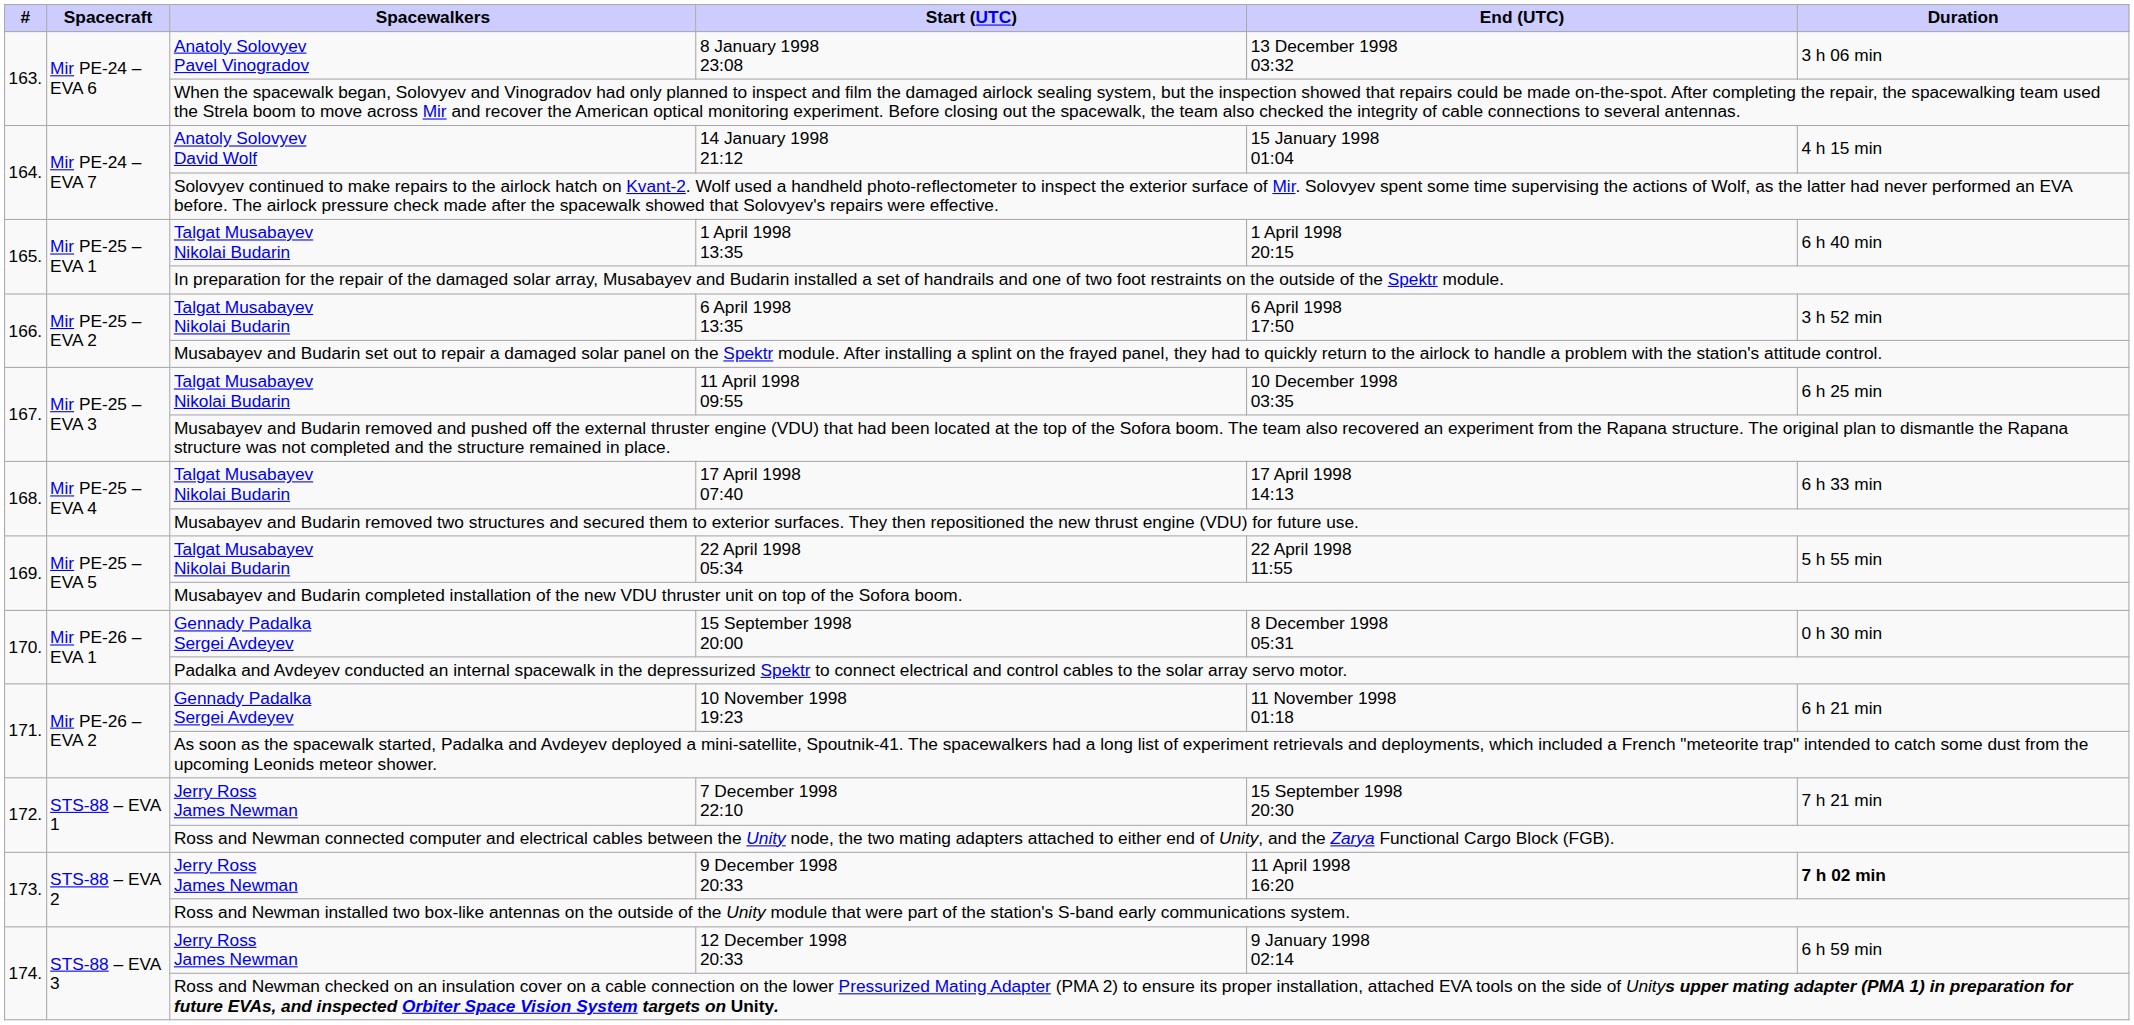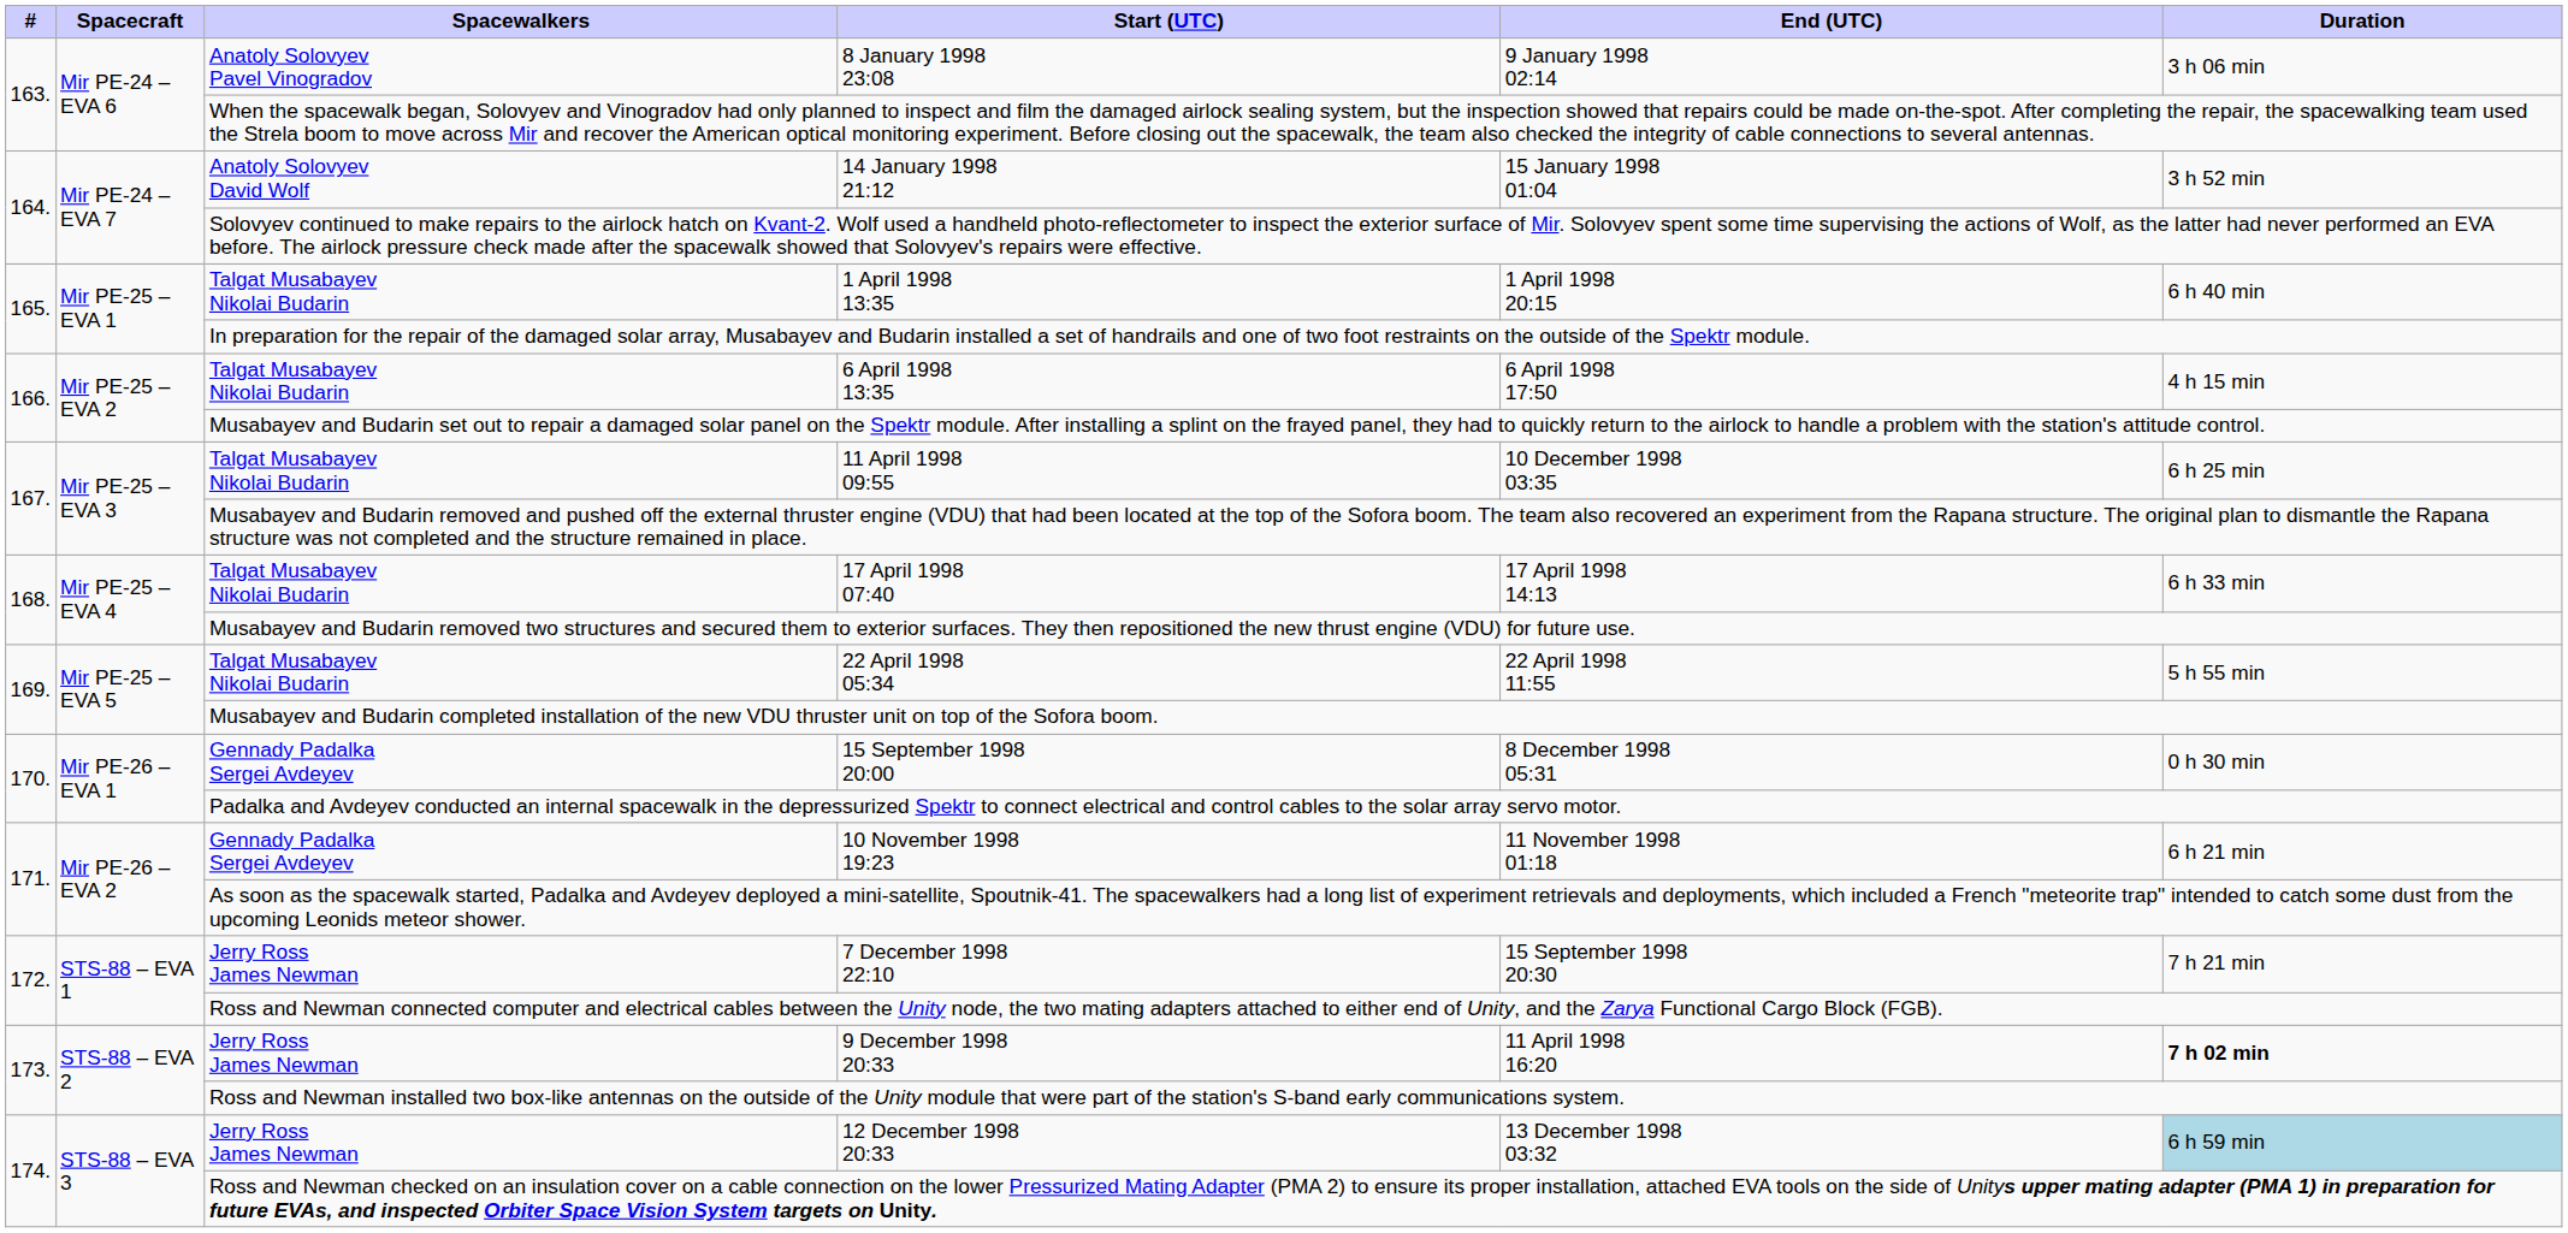 <table class="wikitable sticky-header">
 <tr>
 <th style="background:#ccf;">#</th>
 <th style="background:#ccf;">Spacecraft</th>
 <th style="background:#ccf;">Spacewalkers</th>
 <th style="background:#ccf;">Start (<a href='#'>UTC</a>)</th>
 <th style="background:#ccf;">End (UTC)</th>
 <th style="background:#ccf;">Duration</th>
 </tr>
 <tr>
 <td rowspan=2>163.</td>
 <td rowspan=2><a href='#'>Mir</a> PE-24 – EVA 6</td>
 <td> <a href='#'>Anatoly Solovyev</a><br> <a href='#'>Pavel Vinogradov</a></td>
 <td>8 January 1998<br>23:08</td>
-<td>13 December 1998<br>03:32</td>
+<td>9 January 1998<br>02:14</td>
 <td>3 h 06 min</td>
 </tr>
 <tr>
 <td colspan=4>When the spacewalk began, Solovyev and Vinogradov had only planned to inspect and film the damaged airlock sealing system, but the inspection showed that repairs could be made on-the-spot. After completing the repair, the spacewalking team used the Strela boom to move across <a href='#'>Mir</a> and recover the American optical monitoring experiment. Before closing out the spacewalk, the team also checked the integrity of cable connections to several antennas.</td>
 </tr>
 <tr>
 <td rowspan=2>164.</td>
 <td rowspan=2><a href='#'>Mir</a> PE-24 – EVA 7</td>
 <td> <a href='#'>Anatoly Solovyev</a><br> <a href='#'>David Wolf</a></td>
 <td>14 January 1998<br>21:12</td>
 <td>15 January 1998<br>01:04</td>
-<td>4 h 15 min</td>
+<td>3 h 52 min</td>
 </tr>
 <tr>
 <td colspan=4>Solovyev continued to make repairs to the airlock hatch on <a href='#'>Kvant-2</a>. Wolf used a handheld photo-reflectometer to inspect the exterior surface of <a href='#'>Mir</a>. Solovyev spent some time supervising the actions of Wolf, as the latter had never performed an EVA before. The airlock pressure check made after the spacewalk showed that Solovyev's repairs were effective.</td>
 </tr>
 <tr>
 <td rowspan=2>165.</td>
 <td rowspan=2><a href='#'>Mir</a> PE-25 – EVA 1</td>
 <td> <a href='#'>Talgat Musabayev</a><br> <a href='#'>Nikolai Budarin</a></td>
 <td>1 April 1998<br>13:35</td>
 <td>1 April 1998<br>20:15</td>
 <td>6 h 40 min</td>
 </tr>
 <tr>
 <td colspan=4>In preparation for the repair of the damaged solar array, Musabayev and Budarin installed a set of handrails and one of two foot restraints on the outside of the <a href='#'>Spektr</a> module.</td>
 </tr>
 <tr>
 <td rowspan=2>166.</td>
 <td rowspan=2><a href='#'>Mir</a> PE-25 – EVA 2</td>
 <td> <a href='#'>Talgat Musabayev</a><br> <a href='#'>Nikolai Budarin</a></td>
 <td>6 April 1998<br>13:35</td>
 <td>6 April 1998<br>17:50</td>
-<td>3 h 52 min</td>
+<td>4 h 15 min</td>
 </tr>
 <tr>
 <td colspan=4>Musabayev and Budarin set out to repair a damaged solar panel on the <a href='#'>Spektr</a> module. After installing a splint on the frayed panel, they had to quickly return to the airlock to handle a problem with the station's attitude control.</td>
 </tr>
 <tr>
 <td rowspan=2>167.</td>
 <td rowspan=2><a href='#'>Mir</a> PE-25 – EVA 3</td>
 <td> <a href='#'>Talgat Musabayev</a><br> <a href='#'>Nikolai Budarin</a></td>
 <td>11 April 1998<br>09:55</td>
 <td>10 December 1998<br>03:35</td>
 <td>6 h 25 min</td>
 </tr>
 <tr>
 <td colspan=4>Musabayev and Budarin removed and pushed off the external thruster engine (VDU) that had been located at the top of the Sofora boom. The team also recovered an experiment from the Rapana structure. The original plan to dismantle the Rapana structure was not completed and the structure remained in place.</td>
 </tr>
 <tr>
 <td rowspan=2>168.</td>
 <td rowspan=2><a href='#'>Mir</a> PE-25 – EVA 4</td>
 <td> <a href='#'>Talgat Musabayev</a><br> <a href='#'>Nikolai Budarin</a></td>
 <td>17 April 1998<br>07:40</td>
 <td>17 April 1998<br>14:13</td>
 <td>6 h 33 min</td>
 </tr>
 <tr>
 <td colspan=4>Musabayev and Budarin removed two structures and secured them to exterior surfaces. They then repositioned the new thrust engine (VDU) for future use.</td>
 </tr>
 <tr>
 <td rowspan=2>169.</td>
 <td rowspan=2><a href='#'>Mir</a> PE-25 – EVA 5</td>
 <td> <a href='#'>Talgat Musabayev</a><br> <a href='#'>Nikolai Budarin</a></td>
 <td>22 April 1998<br>05:34</td>
 <td>22 April 1998<br>11:55</td>
 <td>5 h 55 min</td>
 </tr>
 <tr>
 <td colspan=4>Musabayev and Budarin completed installation of the new VDU thruster unit on top of the Sofora boom.</td>
 </tr>
 <tr>
 <td rowspan=2>170.</td>
 <td rowspan=2><a href='#'>Mir</a> PE-26 – EVA 1</td>
 <td> <a href='#'>Gennady Padalka</a><br> <a href='#'>Sergei Avdeyev</a></td>
 <td>15 September 1998<br>20:00</td>
 <td>8 December 1998<br>05:31</td>
 <td>0 h 30 min</td>
 </tr>
 <tr>
 <td colspan=4>Padalka and Avdeyev conducted an internal spacewalk in the depressurized <a href='#'>Spektr</a> to connect electrical and control cables to the solar array servo motor.</td>
 </tr>
 <tr>
 <td rowspan=2>171.</td>
 <td rowspan=2><a href='#'>Mir</a> PE-26 – EVA 2</td>
 <td> <a href='#'>Gennady Padalka</a><br> <a href='#'>Sergei Avdeyev</a></td>
 <td>10 November 1998<br>19:23</td>
 <td>11 November 1998<br>01:18</td>
 <td>6 h 21 min</td>
 </tr>
 <tr>
 <td colspan=4>As soon as the spacewalk started, Padalka and Avdeyev deployed a mini-satellite, Spoutnik-41. The spacewalkers had a long list of experiment retrievals and deployments, which included a French "meteorite trap" intended to catch some dust from the upcoming Leonids meteor shower.</td>
 </tr>
 <tr>
 <td rowspan=2>172.</td>
 <td rowspan=2><a href='#'>STS-88</a> – EVA 1</td>
 <td> <a href='#'>Jerry Ross</a><br> <a href='#'>James Newman</a></td>
 <td>7 December 1998<br>22:10</td>
 <td>15 September 1998<br>20:30</td>
 <td>7 h 21 min</td>
 </tr>
 <tr>
 <td colspan=4>Ross and Newman connected computer and electrical cables between the <a href='#'><em>Unity</em></a> node, the two mating adapters attached to either end of <em>Unity</em>, and the <em><a href='#'>Zarya</a></em> Functional Cargo Block (FGB).</td>
 </tr>
 <tr>
 <td rowspan=2>173.</td>
 <td rowspan=2><a href='#'>STS-88</a> – EVA 2</td>
 <td> <a href='#'>Jerry Ross</a><br> <a href='#'>James Newman</a></td>
 <td>9 December 1998<br>20:33</td>
 <td>11 April 1998<br>16:20</td>
 <td><strong>7 h 02 min</strong></td>
 </tr>
 <tr>
 <td colspan=4>Ross and Newman installed two box-like antennas on the outside of the <em>Unity</em> module that were part of the station's S-band early communications system.</td>
 </tr>
 <tr>
 <td rowspan=2>174.</td>
 <td rowspan=2><a href='#'>STS-88</a> – EVA 3</td>
 <td> <a href='#'>Jerry Ross</a><br> <a href='#'>James Newman</a></td>
 <td>12 December 1998<br>20:33</td>
-<td>9 January 1998<br>02:14</td>
-<td>6 h 59 min</td>
+<td>13 December 1998<br>03:32</td>
+<td style="background: lightblue;">6 h 59 min</td>
 </tr>
 <tr>
 <td colspan=4>Ross and Newman checked on an insulation cover on a cable connection on the lower <a href='#'>Pressurized Mating Adapter</a> (PMA 2) to ensure its proper installation, attached EVA tools on the side of <em>Unity<strong>s upper mating adapter (PMA 1) in preparation for future EVAs, and inspected <a href='#'>Orbiter Space Vision System</a> targets on </em>Unity<em>.</td>
 </tr>
 </table>
